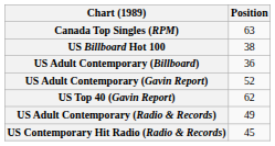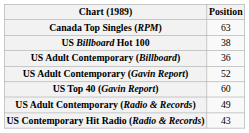 <table class="wikitable sortable plainrowheaders" style="text-align:center">
 <tr>
 <th scope="col">Chart (1989)</th>
 <th scope="col">Position</th>
 </tr>
 <tr>
 <th scope="row">Canada Top Singles (<em>RPM</em>)</th>
 <td>63</td>
 </tr>
 <tr>
 <th scope="row">US <em>Billboard</em> Hot 100</th>
 <td>38</td>
 </tr>
 <tr>
 <th scope="row">US Adult Contemporary (<em>Billboard</em>)</th>
 <td>36</td>
 </tr>
 <tr>
 <th scope="row">US Adult Contemporary (<em>Gavin Report</em>)</th>
 <td>52</td>
 </tr>
 <tr>
 <th scope="row">US Top 40 (<em>Gavin Report</em>)</th>
-<td>62</td>
+<td>60</td>
 </tr>
 <tr>
 <th scope="row">US Adult Contemporary (<em>Radio & Records</em>)</th>
 <td>49</td>
 </tr>
 <tr>
 <th scope="row">US Contemporary Hit Radio (<em>Radio & Records</em>)</th>
-<td>45</td>
+<td>43</td>
 </tr>
 </table>
